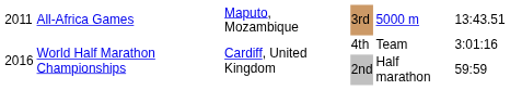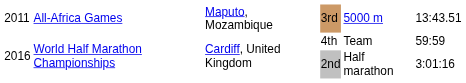 <table>
 <tr>
 <td>2011</td>
 <td><a href='#'>All-Africa Games</a></td>
 <td><a href='#'>Maputo</a>, Mozambique</td>
 <td bgcolor=cc9966>3rd</td>
 <td><a href='#'>5000 m</a></td>
 <td>13:43.51</td>
 </tr>
 <tr>
 <td rowspan=2>2016</td>
 <td rowspan=2><a href='#'>World Half Marathon Championships</a></td>
 <td rowspan=2><a href='#'>Cardiff</a>, United Kingdom</td>
 <td>4th</td>
 <td>Team</td>
-<td>3:01:16</td>
+<td>59:59</td>
 </tr>
 <tr>
 <td bgcolor=silver>2nd</td>
 <td>Half marathon</td>
-<td>59:59</td>
+<td>3:01:16</td>
 </tr>
 </table>
